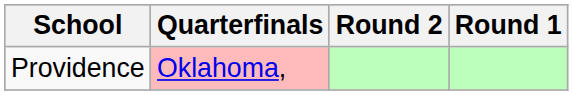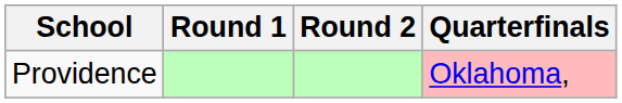 <table class="wikitable">
 <tr>
 <th>School</th>
+<th>Round 1</th>
+<th>Round 2</th>
 <th>Quarterfinals</th>
-<th>Round 2</th>
-<th>Round 1</th>
 </tr>
 <tr>
 <td>Providence</td>
-<td style="background:#fbb;"><a href='#'>Oklahoma</a>, </td>
 <td style="background:#bfb;"> </td>
 <td style="background:#bfb;"> </td>
+<td style="background:#fbb;"><a href='#'>Oklahoma</a>, </td>
 </tr>
 </table>
